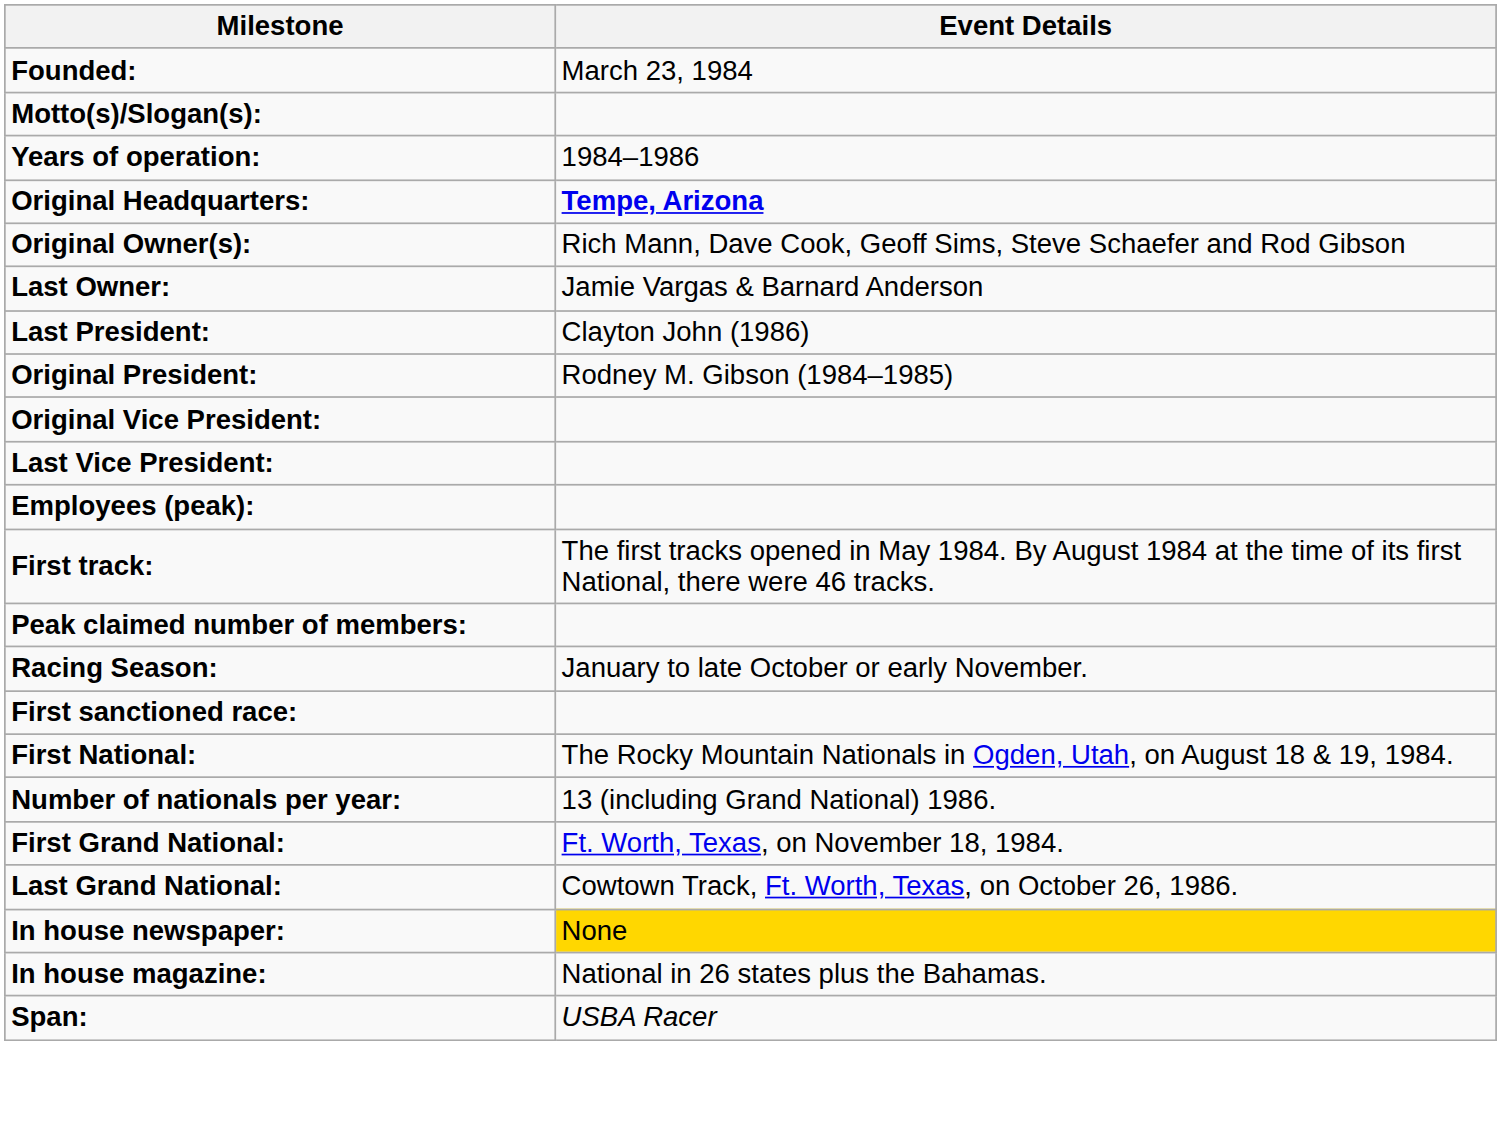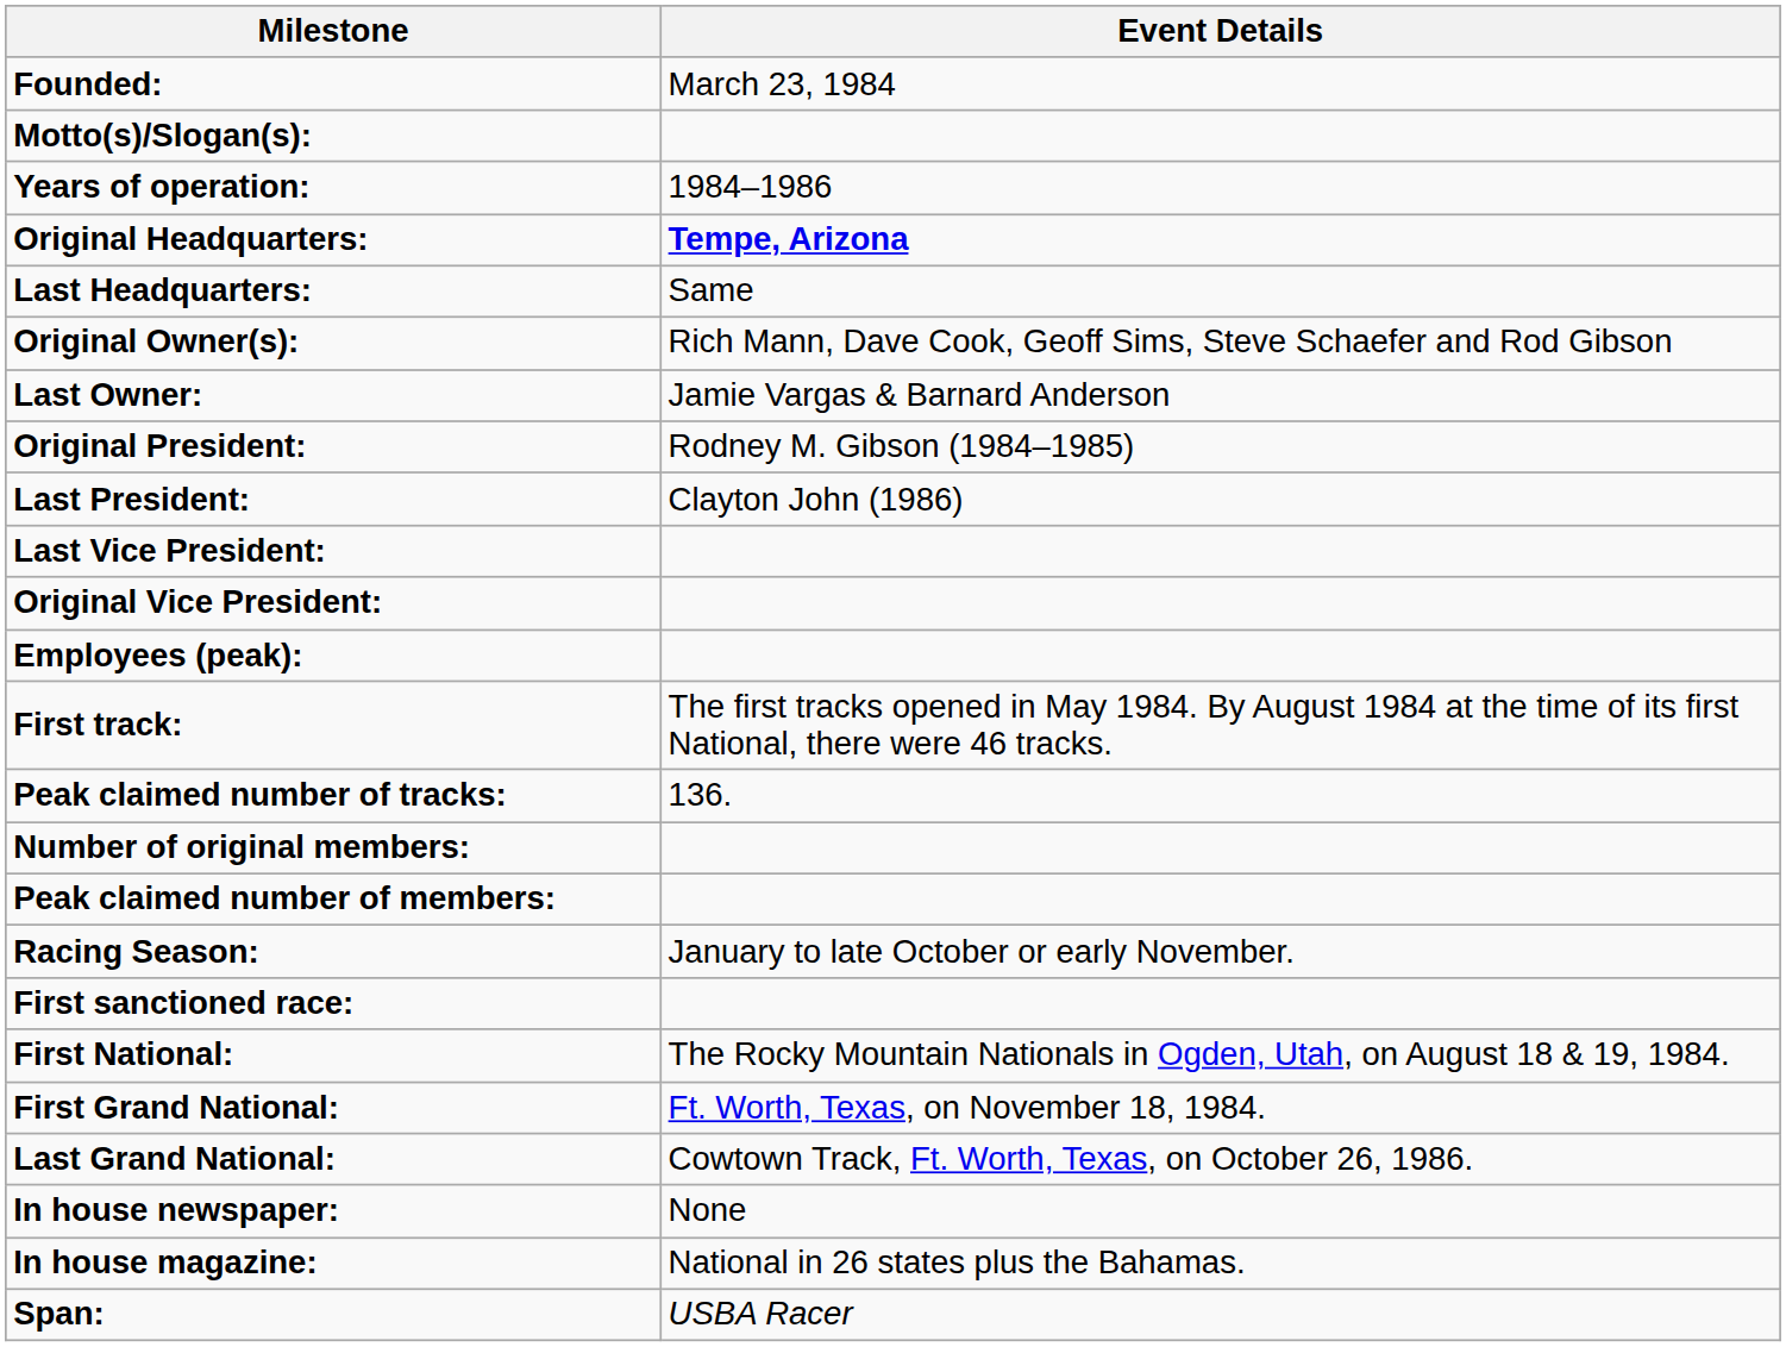 <table class="sortable wikitable" style="text-align:Left;">
 <tr>
 <th style="width:20em">Milestone</th>
 <th style="width:35em">Event Details</th>
 </tr>
 <tr>
 <td><strong>Founded:</strong></td>
 <td>March 23, 1984</td>
 </tr>
 <tr>
 <td><strong>Motto(s)/Slogan(s):</strong></td>
 <td></td>
 </tr>
 <tr>
 <td><strong>Years of operation:</strong></td>
 <td>1984–1986</td>
 </tr>
 <tr>
 <td><strong>Original Headquarters:</strong></td>
 <td><strong><a href='#'>Tempe, Arizona</a></strong></td>
 </tr>
 <tr>
+<td><strong>Last Headquarters:</strong></td>
+<td>Same</td>
+</tr>
+<tr>
 <td><strong>Original Owner(s):</strong></td>
 <td>Rich Mann, Dave Cook, Geoff Sims, Steve Schaefer and Rod Gibson</td>
 </tr>
 <tr>
 <td><strong>Last Owner:</strong></td>
 <td>Jamie Vargas & Barnard Anderson</td>
 </tr>
 <tr>
+<td><strong>Original President:</strong></td>
+<td>Rodney M. Gibson (1984–1985)</td>
+</tr>
+<tr>
 <td><strong>Last President:</strong></td>
 <td>Clayton John (1986)</td>
 </tr>
 <tr>
-<td><strong>Original President:</strong></td>
-<td>Rodney M. Gibson (1984–1985)</td>
+<td><strong>Last Vice President:</strong></td>
+<td></td>
 </tr>
 <tr '>
 <td><strong>Original Vice President:</strong></td>
-<td></td>
-</tr>
-<tr>
-<td><strong>Last Vice President:</strong></td>
 <td></td>
 </tr>
 <tr>
 <td><strong>Employees (peak):</strong></td>
 <td></td>
 </tr>
 <tr>
 <td><strong>First track:</strong></td>
 <td>The first tracks opened in May 1984. By August 1984 at the time of its first National, there were 46 tracks.</td>
+</tr>
+<tr>
+<td><strong>Peak claimed number of tracks:</strong></td>
+<td>136.</td>
+</tr>
+<tr>
+<td><strong>Number of original members:</strong></td>
+<td></td>
 </tr>
 <tr>
 <td><strong>Peak claimed number of members:</strong></td>
 <td></td>
 </tr>
 <tr>
 <td><strong>Racing Season:</strong></td>
 <td>January to late October or early November.</td>
 </tr>
 <tr>
 <td><strong>First sanctioned race:</strong></td>
 <td></td>
 </tr>
 <tr>
 <td><strong>First National:</strong></td>
 <td>The Rocky Mountain Nationals in <a href='#'>Ogden, Utah</a>, on August 18 & 19, 1984.</td>
 </tr>
 <tr>
-<td><strong>Number of nationals per year:</strong></td>
-<td>13 (including Grand National) 1986.</td>
-</tr>
-<tr>
 <td><strong>First Grand National:</strong></td>
 <td><a href='#'>Ft. Worth, Texas</a>, on November 18, 1984.</td>
 </tr>
 <tr>
 <td><strong>Last Grand National:</strong></td>
 <td>Cowtown Track, <a href='#'>Ft. Worth, Texas</a>, on October 26, 1986.</td>
 </tr>
 <tr>
 <td><strong>In house newspaper:</strong></td>
-<td style="background: gold;">None</td>
+<td>None</td>
 </tr>
 <tr>
 <td><strong>In house magazine:</strong></td>
 <td>National in 26 states plus the Bahamas.</td>
 </tr>
 <tr>
 <td><strong>Span:</strong></td>
 <td><em>USBA Racer</em></td>
 </tr>
 </table>
